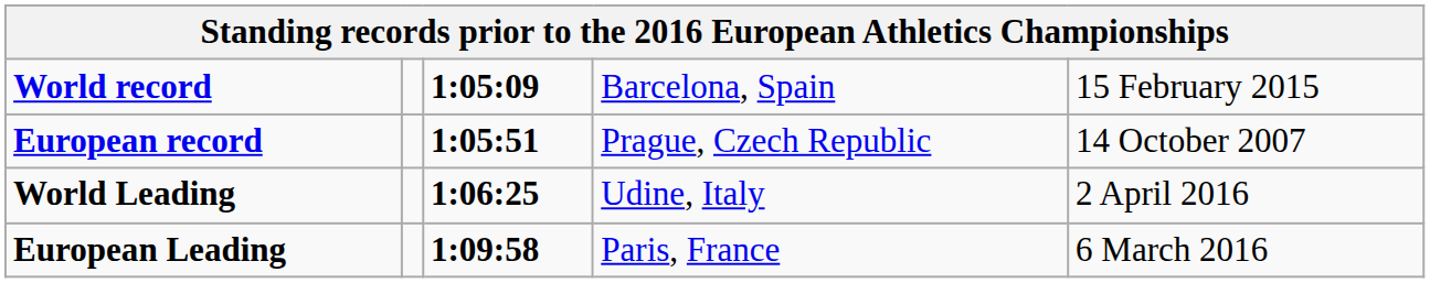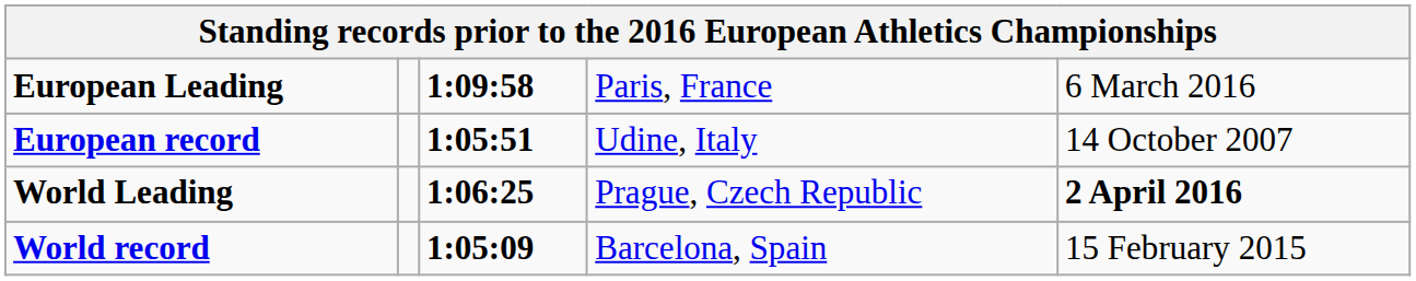 <table class="wikitable" width=75%>
 <tr>
 <th colspan="5">Standing records prior to the 2016 European Athletics Championships</th>
+</tr>
+<tr>
+<td><strong>European Leading</strong></td>
+<td></td>
+<td><strong>1:09:58</strong></td>
+<td><a href='#'>Paris</a>, <a href='#'>France</a></td>
+<td>6 March 2016</td>
+</tr>
+<tr>
+<td><strong><a href='#'>European record</a></strong></td>
+<td></td>
+<td><strong>1:05:51</strong></td>
+<td><a href='#'>Udine</a>, <a href='#'>Italy</a></td>
+<td>14 October 2007</td>
+</tr>
+<tr>
+<td><strong>World Leading</strong></td>
+<td></td>
+<td><strong>1:06:25</strong></td>
+<td><a href='#'>Prague</a>, <a href='#'>Czech Republic</a></td>
+<td><strong>2 April 2016</strong></td>
 </tr>
 <tr>
 <td><strong><a href='#'>World record</a></strong></td>
 <td></td>
 <td><strong>1:05:09</strong></td>
 <td><a href='#'>Barcelona</a>, <a href='#'>Spain</a></td>
 <td>15 February 2015</td>
 </tr>
-<tr>
-<td><strong><a href='#'>European record</a></strong></td>
-<td></td>
-<td><strong>1:05:51</strong></td>
-<td><a href='#'>Prague</a>, <a href='#'>Czech Republic</a></td>
-<td>14 October 2007</td>
-</tr>
-<tr>
-<td><strong>World Leading</strong></td>
-<td></td>
-<td><strong>1:06:25</strong></td>
-<td><a href='#'>Udine</a>, <a href='#'>Italy</a></td>
-<td>2 April 2016</td>
-</tr>
-<tr>
-<td><strong>European Leading</strong></td>
-<td></td>
-<td><strong>1:09:58</strong></td>
-<td><a href='#'>Paris</a>, <a href='#'>France</a></td>
-<td>6 March 2016</td>
-</tr>
 </table>
